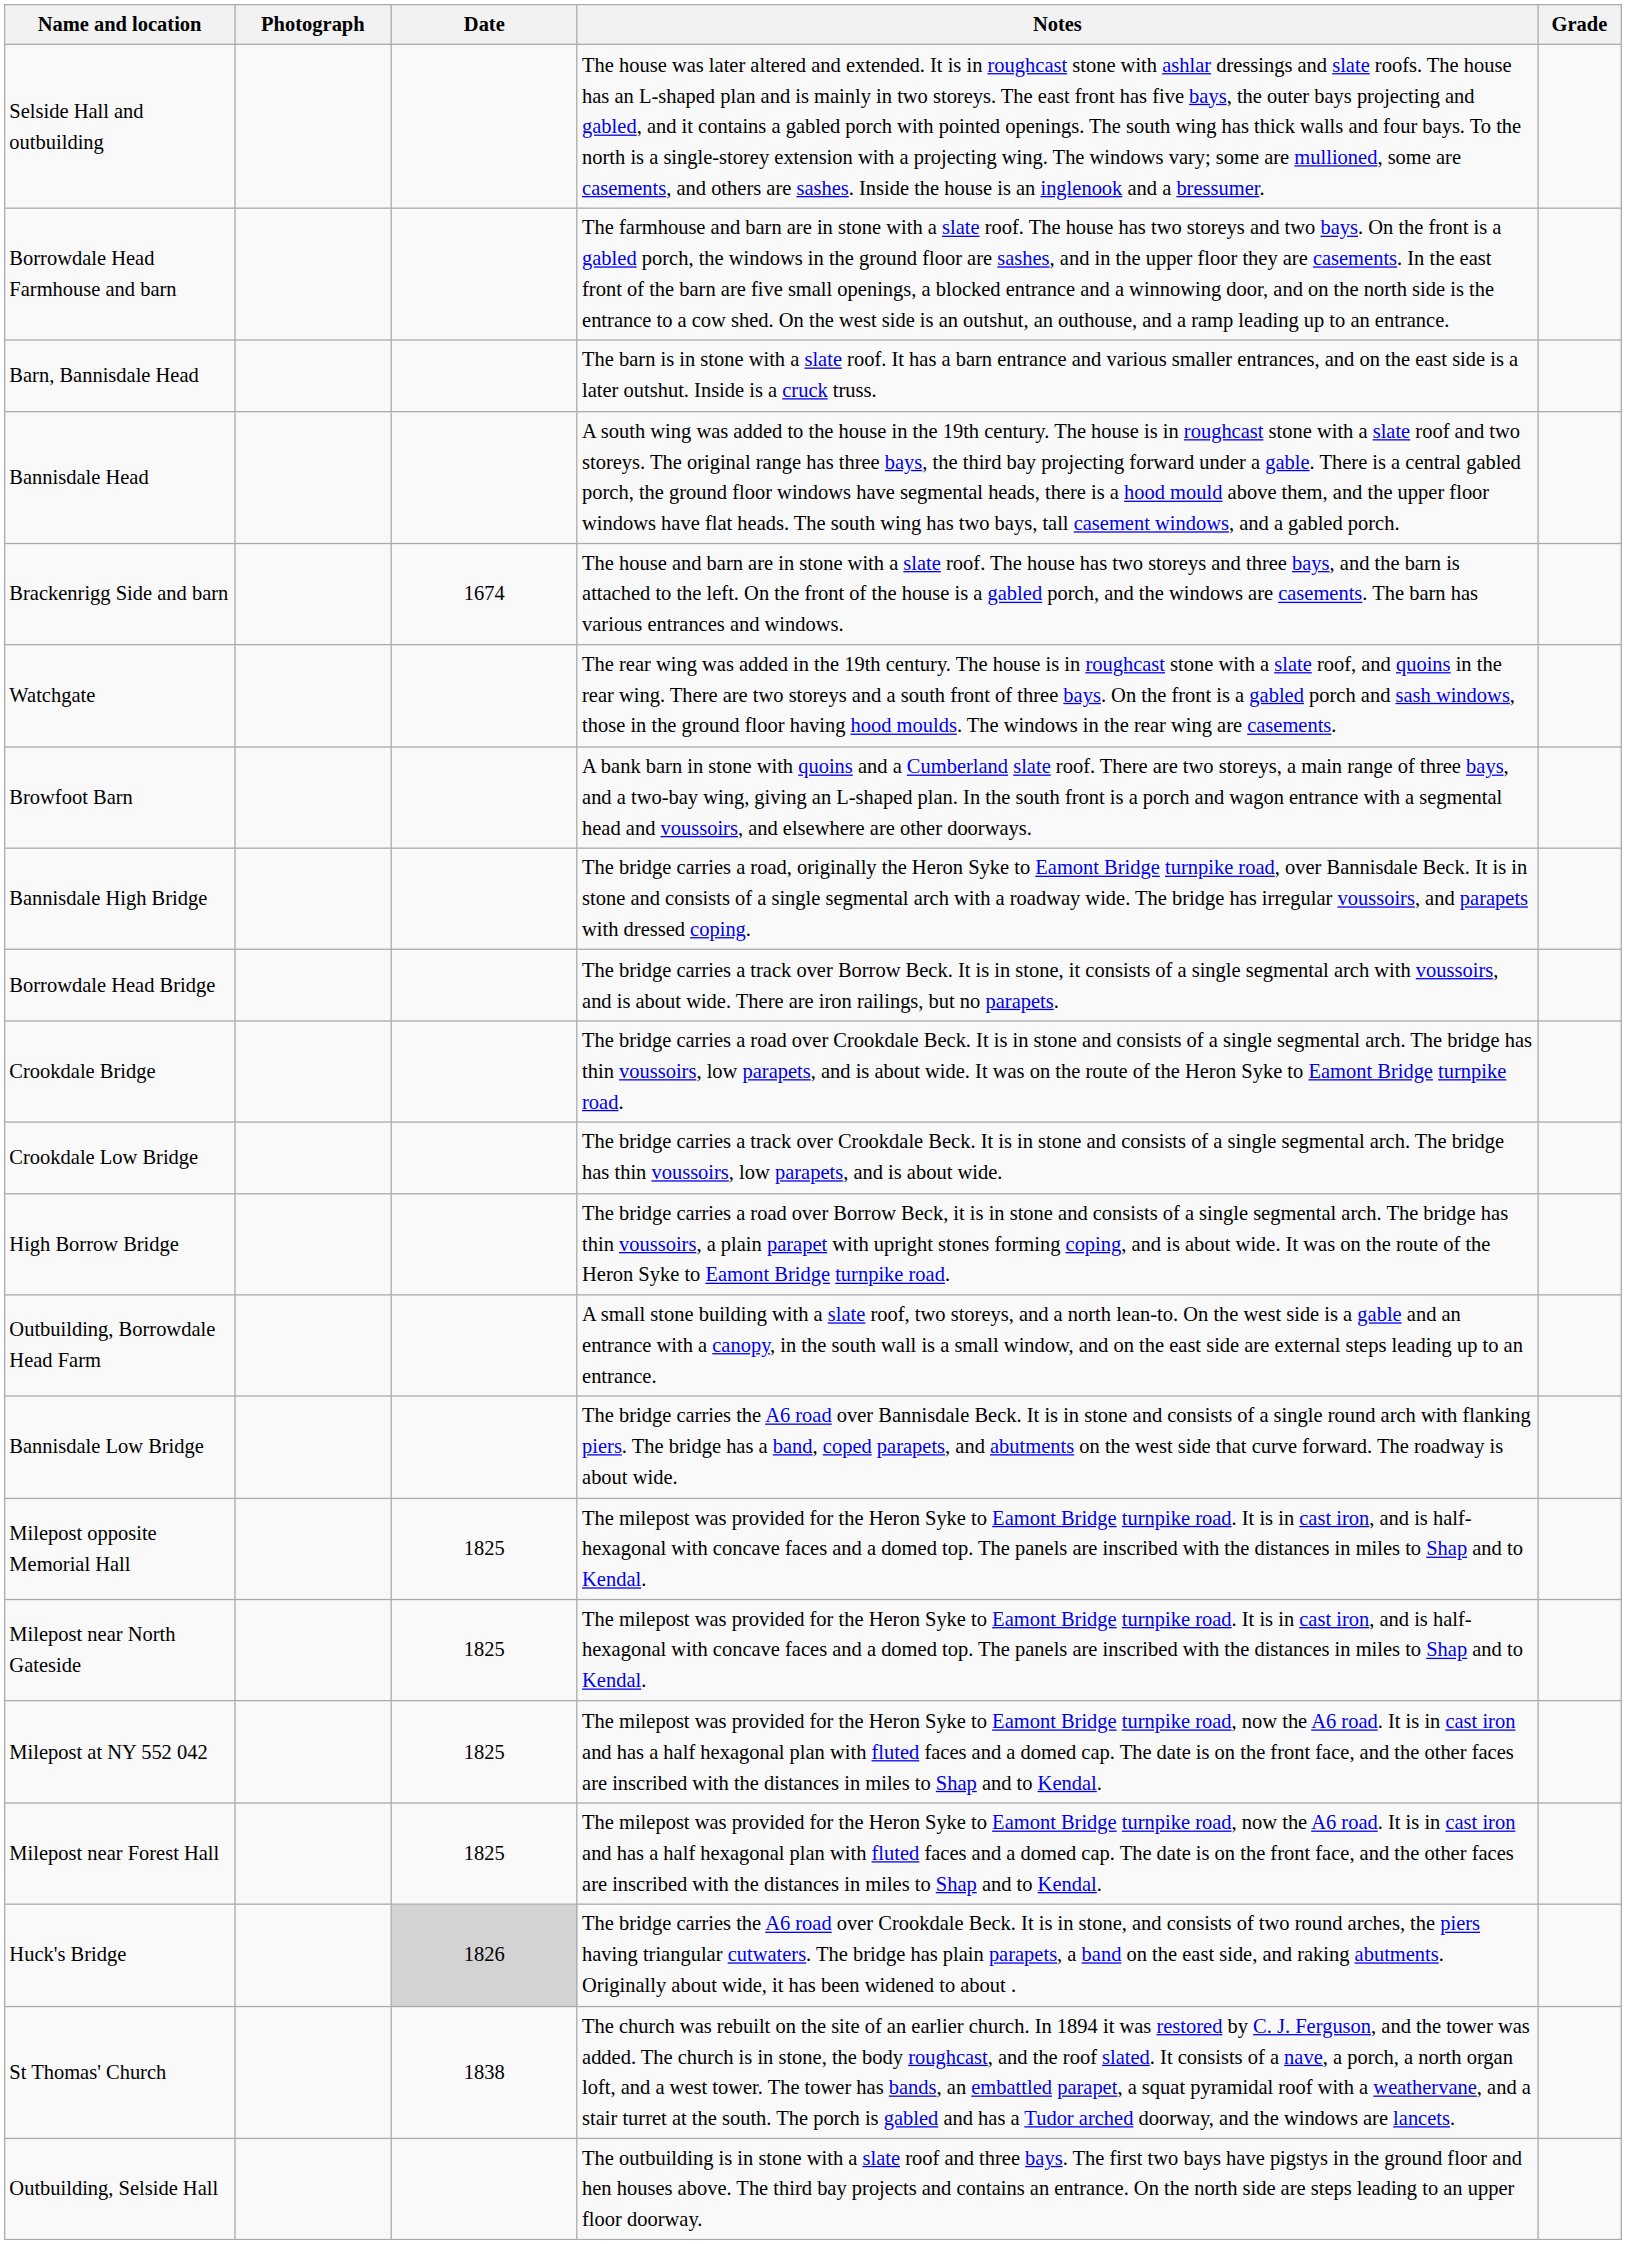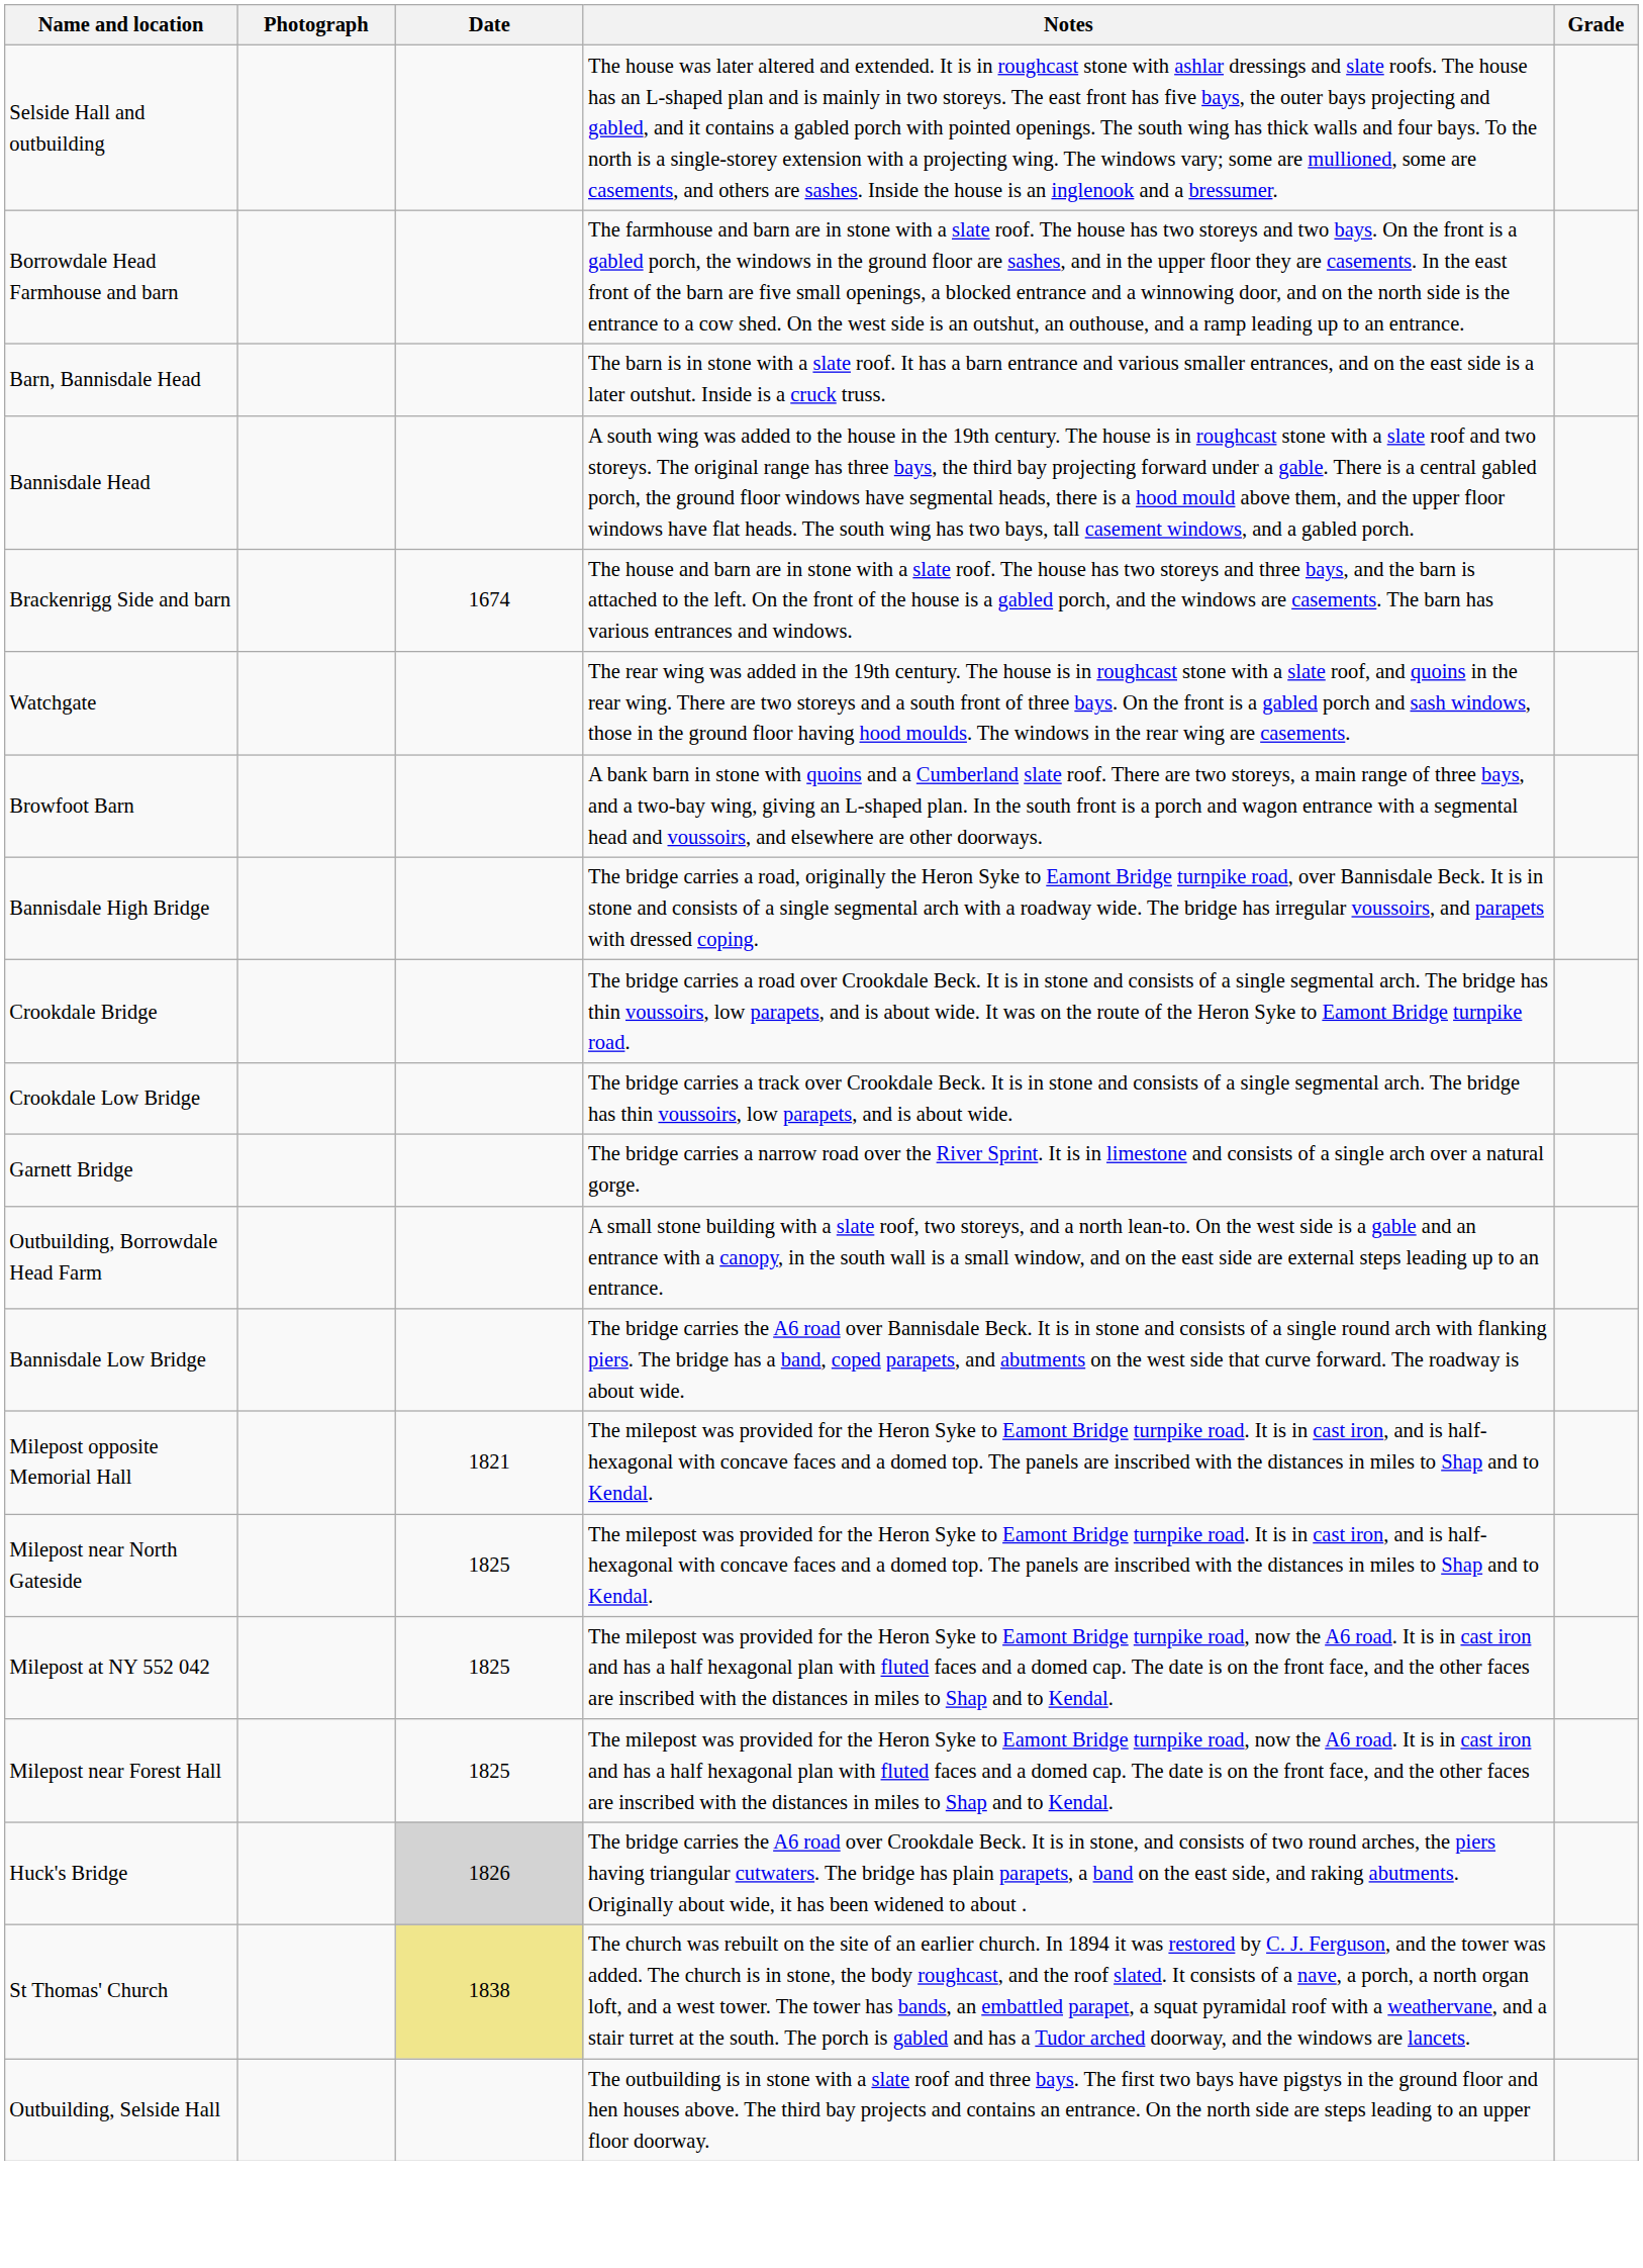 <table class="wikitable sortable plainrowheaders" style="width:100%; border:0; text-align:left; line-height:150%;">
 <tr>
 <th scope="col"  style="width:150px">Name and location</th>
 <th scope="col"  style="width:100px" class="unsortable">Photograph</th>
 <th scope="col"  style="width:120px">Date</th>
 <th scope="col"  style="width:650px" class="unsortable">Notes</th>
 <th scope="col"  style="width:50px">Grade</th>
 </tr>
 <tr>
 <td>Selside Hall and outbuilding<br><small></small></td>
 <td></td>
 <td align="center"></td>
 <td>The house was later altered and extended.  It is in <a href='#'>roughcast</a> stone with <a href='#'>ashlar</a> dressings and <a href='#'>slate</a> roofs.  The house has an L-shaped plan and is mainly in two storeys.  The east front has five <a href='#'>bays</a>, the outer bays projecting and <a href='#'>gabled</a>, and it contains a gabled porch with pointed openings.  The south wing has thick walls and four bays.  To the north is a single-storey extension with a projecting wing.  The windows vary; some are <a href='#'>mullioned</a>, some are <a href='#'>casements</a>, and others are <a href='#'>sashes</a>.  Inside the house is an <a href='#'>inglenook</a> and a <a href='#'>bressumer</a>.</td>
 <td align="center" ></td>
 </tr>
 <tr>
 <td>Borrowdale Head Farmhouse and barn<br><small></small></td>
 <td></td>
 <td align="center"></td>
 <td>The farmhouse and barn are in stone with a <a href='#'>slate</a> roof.  The house has two storeys and two <a href='#'>bays</a>.  On the front is a <a href='#'>gabled</a> porch, the windows in the ground floor are <a href='#'>sashes</a>, and in the upper floor they are <a href='#'>casements</a>.  In the east front of the barn are five small openings, a blocked entrance and a winnowing door, and on the north side is the entrance to a cow shed.  On the west side is an outshut, an outhouse, and a ramp leading up to an entrance.</td>
 <td align="center" ></td>
 </tr>
 <tr>
 <td>Barn, Bannisdale Head<br><small></small></td>
 <td></td>
 <td align="center"></td>
 <td>The barn is in stone with a <a href='#'>slate</a> roof.  It has a barn entrance and various smaller entrances, and on the east side is a later outshut.  Inside is a <a href='#'>cruck</a> truss.</td>
 <td align="center" ></td>
 </tr>
 <tr>
 <td>Bannisdale Head<br><small></small></td>
 <td></td>
 <td align="center"></td>
 <td>A south wing was added to the house in the 19th century.  The house is in <a href='#'>roughcast</a> stone with a <a href='#'>slate</a> roof and two storeys.  The original range has three <a href='#'>bays</a>, the third bay projecting forward under a <a href='#'>gable</a>.  There is a central gabled porch, the ground floor windows have segmental heads, there is a <a href='#'>hood mould</a> above them, and the upper floor windows have flat heads.  The south wing has two bays, tall <a href='#'>casement windows</a>, and a gabled porch.</td>
 <td align="center" ></td>
 </tr>
 <tr>
 <td>Brackenrigg Side and barn<br><small></small></td>
 <td></td>
 <td align="center">1674</td>
 <td>The house and barn are in stone with a <a href='#'>slate</a> roof.  The house has two storeys and three <a href='#'>bays</a>, and the barn is attached to the left.  On the front of the house is a <a href='#'>gabled</a> porch, and the windows are <a href='#'>casements</a>.  The barn has various entrances and windows.</td>
 <td align="center" ></td>
 </tr>
 <tr>
 <td>Watchgate<br><small></small></td>
 <td></td>
 <td align="center"></td>
 <td>The rear wing was added in the 19th century.  The house is in <a href='#'>roughcast</a> stone with a <a href='#'>slate</a> roof, and <a href='#'>quoins</a> in the rear wing.  There are two storeys and a south front of three <a href='#'>bays</a>.  On the front is a <a href='#'>gabled</a> porch and <a href='#'>sash windows</a>, those in the ground floor having <a href='#'>hood moulds</a>.  The windows in the rear wing are <a href='#'>casements</a>.</td>
 <td align="center" ></td>
 </tr>
 <tr>
 <td>Browfoot Barn<br><small></small></td>
 <td></td>
 <td align="center"></td>
 <td>A bank barn in stone with <a href='#'>quoins</a> and a <a href='#'>Cumberland</a> <a href='#'>slate</a> roof.  There are two storeys, a main range of three <a href='#'>bays</a>, and a two-bay wing, giving an L-shaped plan.  In the south front is a porch and wagon entrance with a segmental head and <a href='#'>voussoirs</a>, and elsewhere are other doorways.</td>
 <td align="center" ></td>
 </tr>
 <tr>
 <td>Bannisdale High Bridge<br><small></small></td>
 <td></td>
 <td align="center"></td>
 <td>The bridge carries a road, originally the Heron Syke to <a href='#'>Eamont Bridge</a> <a href='#'>turnpike road</a>, over Bannisdale Beck.  It is in stone and consists of a single segmental arch with a roadway  wide.  The bridge has irregular <a href='#'>voussoirs</a>, and <a href='#'>parapets</a> with dressed <a href='#'>coping</a>.</td>
 <td align="center" ></td>
 </tr>
 <tr>
-<td>Borrowdale Head Bridge<br><small></small></td>
-<td></td>
-<td align="center"></td>
-<td>The bridge carries a track over Borrow Beck.  It is in stone, it consists of a single segmental arch with <a href='#'>voussoirs</a>, and is about  wide.  There are iron railings, but no <a href='#'>parapets</a>.</td>
-<td align="center" ></td>
-</tr>
-<tr>
 <td>Crookdale Bridge<br><small></small></td>
 <td></td>
 <td align="center"></td>
 <td>The bridge carries a road over Crookdale Beck.  It is in stone and consists of a single segmental arch.  The bridge has thin <a href='#'>voussoirs</a>, low <a href='#'>parapets</a>, and is about  wide.  It was on the route of the Heron Syke to <a href='#'>Eamont Bridge</a> <a href='#'>turnpike road</a>.</td>
 <td align="center" ></td>
 </tr>
 <tr>
 <td>Crookdale Low Bridge<br><small></small></td>
 <td></td>
 <td align="center"></td>
 <td>The bridge carries a track over Crookdale Beck.  It is in stone and consists of a single segmental arch.  The bridge has thin <a href='#'>voussoirs</a>, low <a href='#'>parapets</a>, and is about  wide.</td>
 <td align="center" ></td>
 </tr>
 <tr>
-<td>High Borrow Bridge<br><small></small></td>
+<td>Garnett Bridge<br><small></small></td>
 <td></td>
 <td align="center"></td>
-<td>The bridge carries a road over Borrow Beck, it is in stone and consists of a single segmental arch.  The bridge has thin <a href='#'>voussoirs</a>, a plain <a href='#'>parapet</a> with upright stones forming <a href='#'>coping</a>, and is about  wide.  It was on the route of the Heron Syke to <a href='#'>Eamont Bridge</a> <a href='#'>turnpike road</a>.</td>
+<td>The bridge carries a narrow road over the <a href='#'>River Sprint</a>.  It is in <a href='#'>limestone</a> and consists of a single arch over a natural gorge.</td>
 <td align="center" ></td>
 </tr>
 <tr>
 <td>Outbuilding, Borrowdale Head Farm<br><small></small></td>
 <td></td>
 <td align="center"></td>
 <td>A small stone building with a <a href='#'>slate</a> roof, two storeys, and a north lean-to.  On the west side is a <a href='#'>gable</a> and an entrance with a <a href='#'>canopy</a>, in the south wall is a small window, and on the east side are external steps leading up to an entrance.</td>
 <td align="center" ></td>
 </tr>
 <tr>
 <td>Bannisdale Low Bridge<br><small></small></td>
 <td></td>
 <td align="center"></td>
 <td>The bridge carries the <a href='#'>A6 road</a> over Bannisdale Beck.  It is in stone and consists of a single round arch with flanking <a href='#'>piers</a>.  The bridge has a <a href='#'>band</a>, <a href='#'>coped</a> <a href='#'>parapets</a>, and <a href='#'>abutments</a> on the west side that curve forward.  The roadway is about  wide.</td>
 <td align="center" ></td>
 </tr>
 <tr>
 <td>Milepost opposite Memorial Hall<br><small></small></td>
 <td></td>
-<td align="center">1825</td>
+<td align="center">1821</td>
 <td>The milepost was provided for the Heron Syke to <a href='#'>Eamont Bridge</a> <a href='#'>turnpike road</a>.  It is in <a href='#'>cast iron</a>, and is half-hexagonal with concave faces and a domed top.  The panels are inscribed with the distances in miles to <a href='#'>Shap</a> and to <a href='#'>Kendal</a>.</td>
 <td align="center" ></td>
 </tr>
 <tr>
 <td>Milepost near North Gateside<br><small></small></td>
 <td></td>
 <td align="center">1825</td>
 <td>The milepost was provided for the Heron Syke to <a href='#'>Eamont Bridge</a> <a href='#'>turnpike road</a>.  It is in <a href='#'>cast iron</a>, and is half-hexagonal with concave faces and a domed top.  The panels are inscribed with the distances in miles to <a href='#'>Shap</a> and to <a href='#'>Kendal</a>.</td>
 <td align="center" ></td>
 </tr>
 <tr>
 <td>Milepost at NY 552 042<br><small></small></td>
 <td></td>
 <td align="center">1825</td>
 <td>The milepost was provided for the Heron Syke to <a href='#'>Eamont Bridge</a> <a href='#'>turnpike road</a>, now the <a href='#'>A6 road</a>.  It is in <a href='#'>cast iron</a> and has a half hexagonal plan with <a href='#'>fluted</a> faces and a domed cap.  The date is on the front face, and the other faces are inscribed with the distances in miles to <a href='#'>Shap</a> and to <a href='#'>Kendal</a>.</td>
 <td align="center" ></td>
 </tr>
 <tr>
 <td>Milepost near Forest Hall<br><small></small></td>
 <td></td>
 <td align="center">1825</td>
 <td>The milepost was provided for the Heron Syke to <a href='#'>Eamont Bridge</a> <a href='#'>turnpike road</a>, now the <a href='#'>A6 road</a>.  It is in <a href='#'>cast iron</a> and has a half hexagonal plan with <a href='#'>fluted</a> faces and a domed cap.  The date is on the front face, and the other faces are inscribed with the distances in miles to <a href='#'>Shap</a> and to <a href='#'>Kendal</a>.</td>
 <td align="center" ></td>
 </tr>
 <tr>
 <td>Huck's Bridge<br><small></small></td>
 <td></td>
 <td align="center" style="background: lightgrey;">1826</td>
 <td>The bridge carries the <a href='#'>A6 road</a> over Crookdale Beck.  It is in stone, and consists of two round arches, the <a href='#'>piers</a> having triangular <a href='#'>cutwaters</a>.  The bridge has plain <a href='#'>parapets</a>, a <a href='#'>band</a> on the east side, and raking <a href='#'>abutments</a>.  Originally about  wide, it has been widened to about .</td>
 <td align="center" ></td>
 </tr>
 <tr>
 <td>St Thomas' Church<br><small></small></td>
 <td></td>
-<td align="center">1838</td>
+<td align="center" style="background: khaki;">1838</td>
 <td>The church was rebuilt on the site of an earlier church.  In 1894 it was <a href='#'>restored</a> by <a href='#'>C. J. Ferguson</a>, and the tower was added.  The church is in stone, the body <a href='#'>roughcast</a>, and the roof <a href='#'>slated</a>.  It consists of a <a href='#'>nave</a>, a porch, a north organ loft, and a west tower.  The tower has <a href='#'>bands</a>, an <a href='#'>embattled</a> <a href='#'>parapet</a>, a squat pyramidal roof with a <a href='#'>weathervane</a>, and a stair turret at the south.  The porch is <a href='#'>gabled</a> and has a <a href='#'>Tudor arched</a> doorway, and the windows are <a href='#'>lancets</a>.</td>
 <td align="center" ></td>
 </tr>
 <tr>
 <td>Outbuilding, Selside Hall<br><small></small></td>
 <td></td>
 <td align="center"></td>
 <td>The outbuilding is in stone with a <a href='#'>slate</a> roof and three <a href='#'>bays</a>.  The first two bays have pigstys in the ground floor and hen houses above.  The third bay projects and contains an entrance.  On the north side are steps leading to an upper floor doorway.</td>
 <td align="center" ></td>
 </tr>
 <tr>
 </tr>
 </table>
